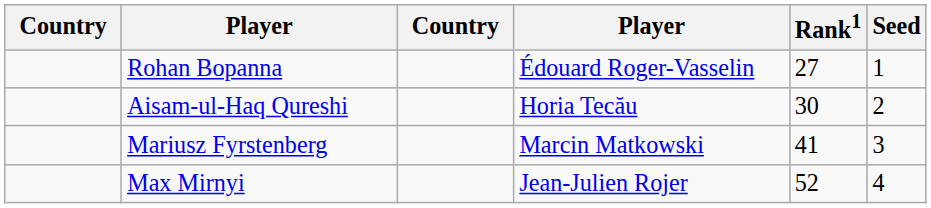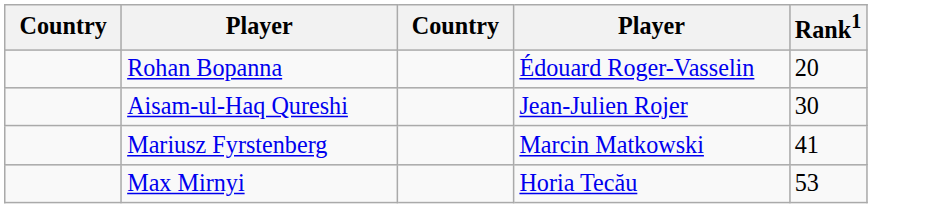 <table class="sortable wikitable">
 <tr>
 <th width="70">Country</th>
 <th width="175">Player</th>
 <th width="70">Country</th>
 <th width="175">Player</th>
 <th>Rank<sup>1</sup></th>
-<th>Seed</th>
 </tr>
 <tr>
 <td></td>
 <td><a href='#'>Rohan Bopanna</a></td>
 <td></td>
 <td><a href='#'>Édouard Roger-Vasselin</a></td>
-<td>27</td>
-<td>1</td>
+<td>20</td>
 </tr>
 <tr>
 <td></td>
 <td><a href='#'>Aisam-ul-Haq Qureshi</a></td>
 <td></td>
-<td><a href='#'>Horia Tecău</a></td>
+<td><a href='#'>Jean-Julien Rojer</a></td>
 <td>30</td>
-<td>2</td>
 </tr>
 <tr>
 <td></td>
 <td><a href='#'>Mariusz Fyrstenberg</a></td>
 <td></td>
 <td><a href='#'>Marcin Matkowski</a></td>
 <td>41</td>
-<td>3</td>
 </tr>
 <tr>
 <td></td>
 <td><a href='#'>Max Mirnyi</a></td>
 <td></td>
-<td><a href='#'>Jean-Julien Rojer</a></td>
-<td>52</td>
-<td>4</td>
+<td><a href='#'>Horia Tecău</a></td>
+<td>53</td>
 </tr>
 </table>
